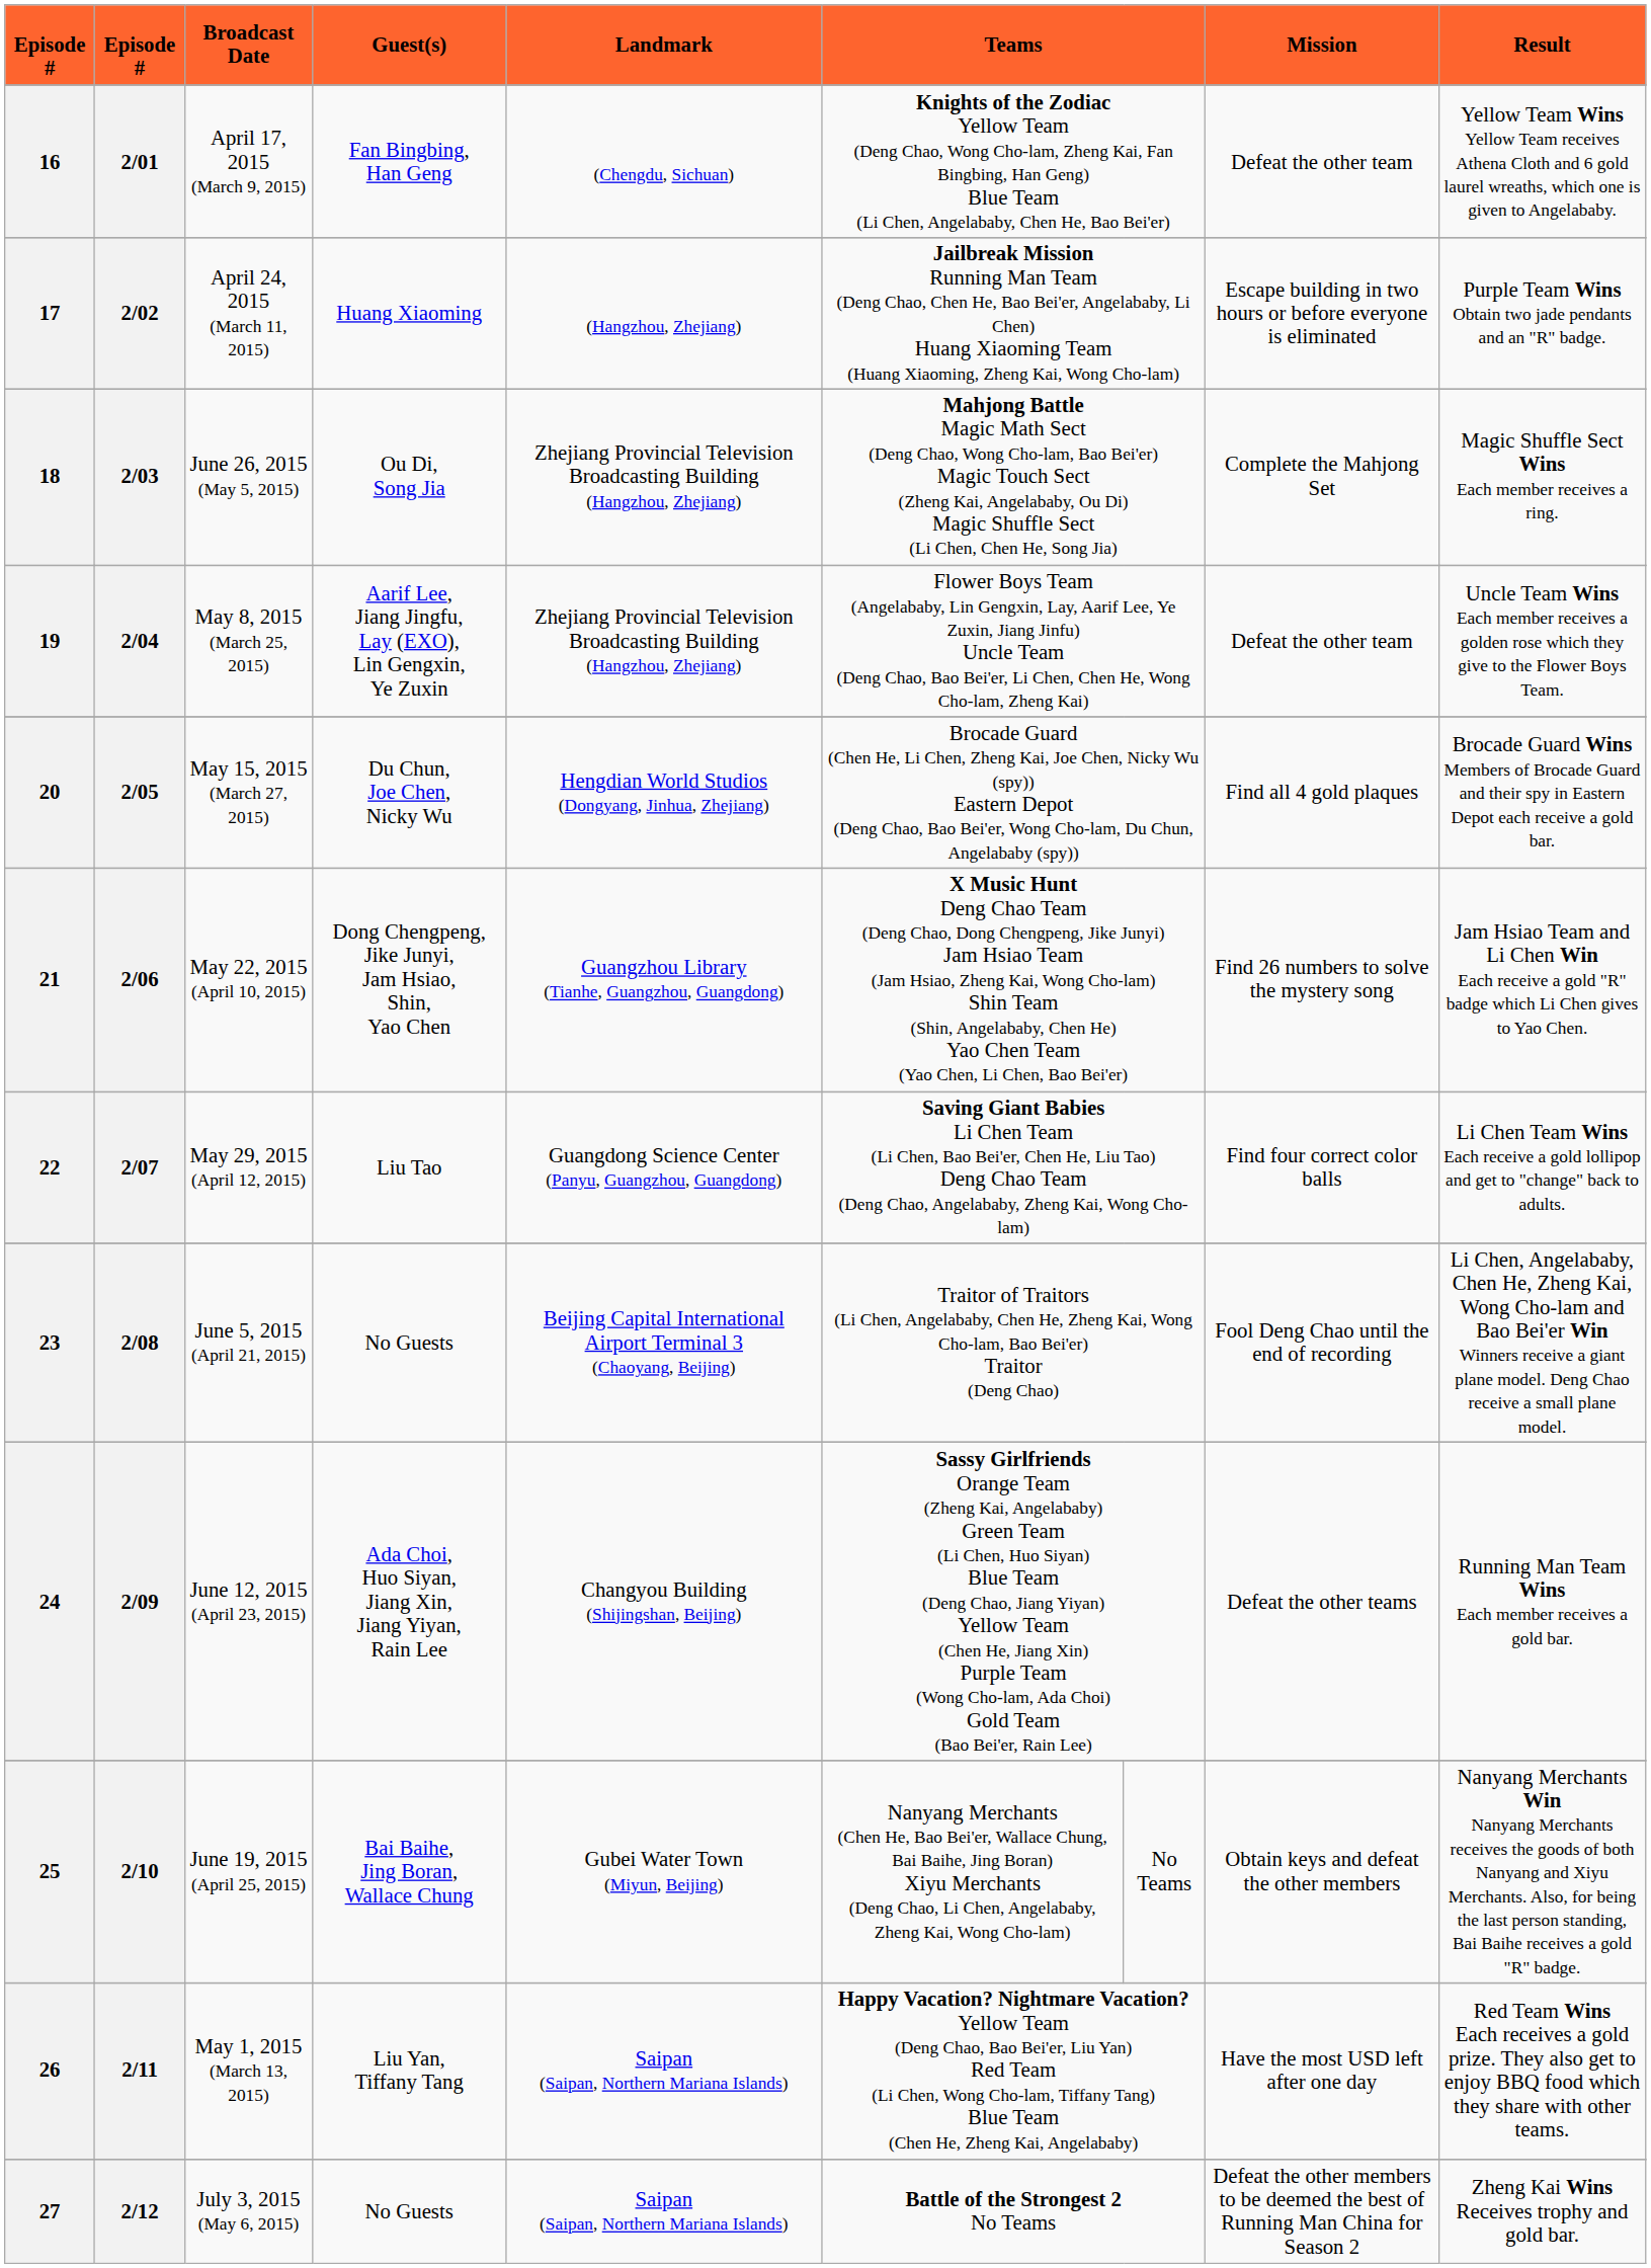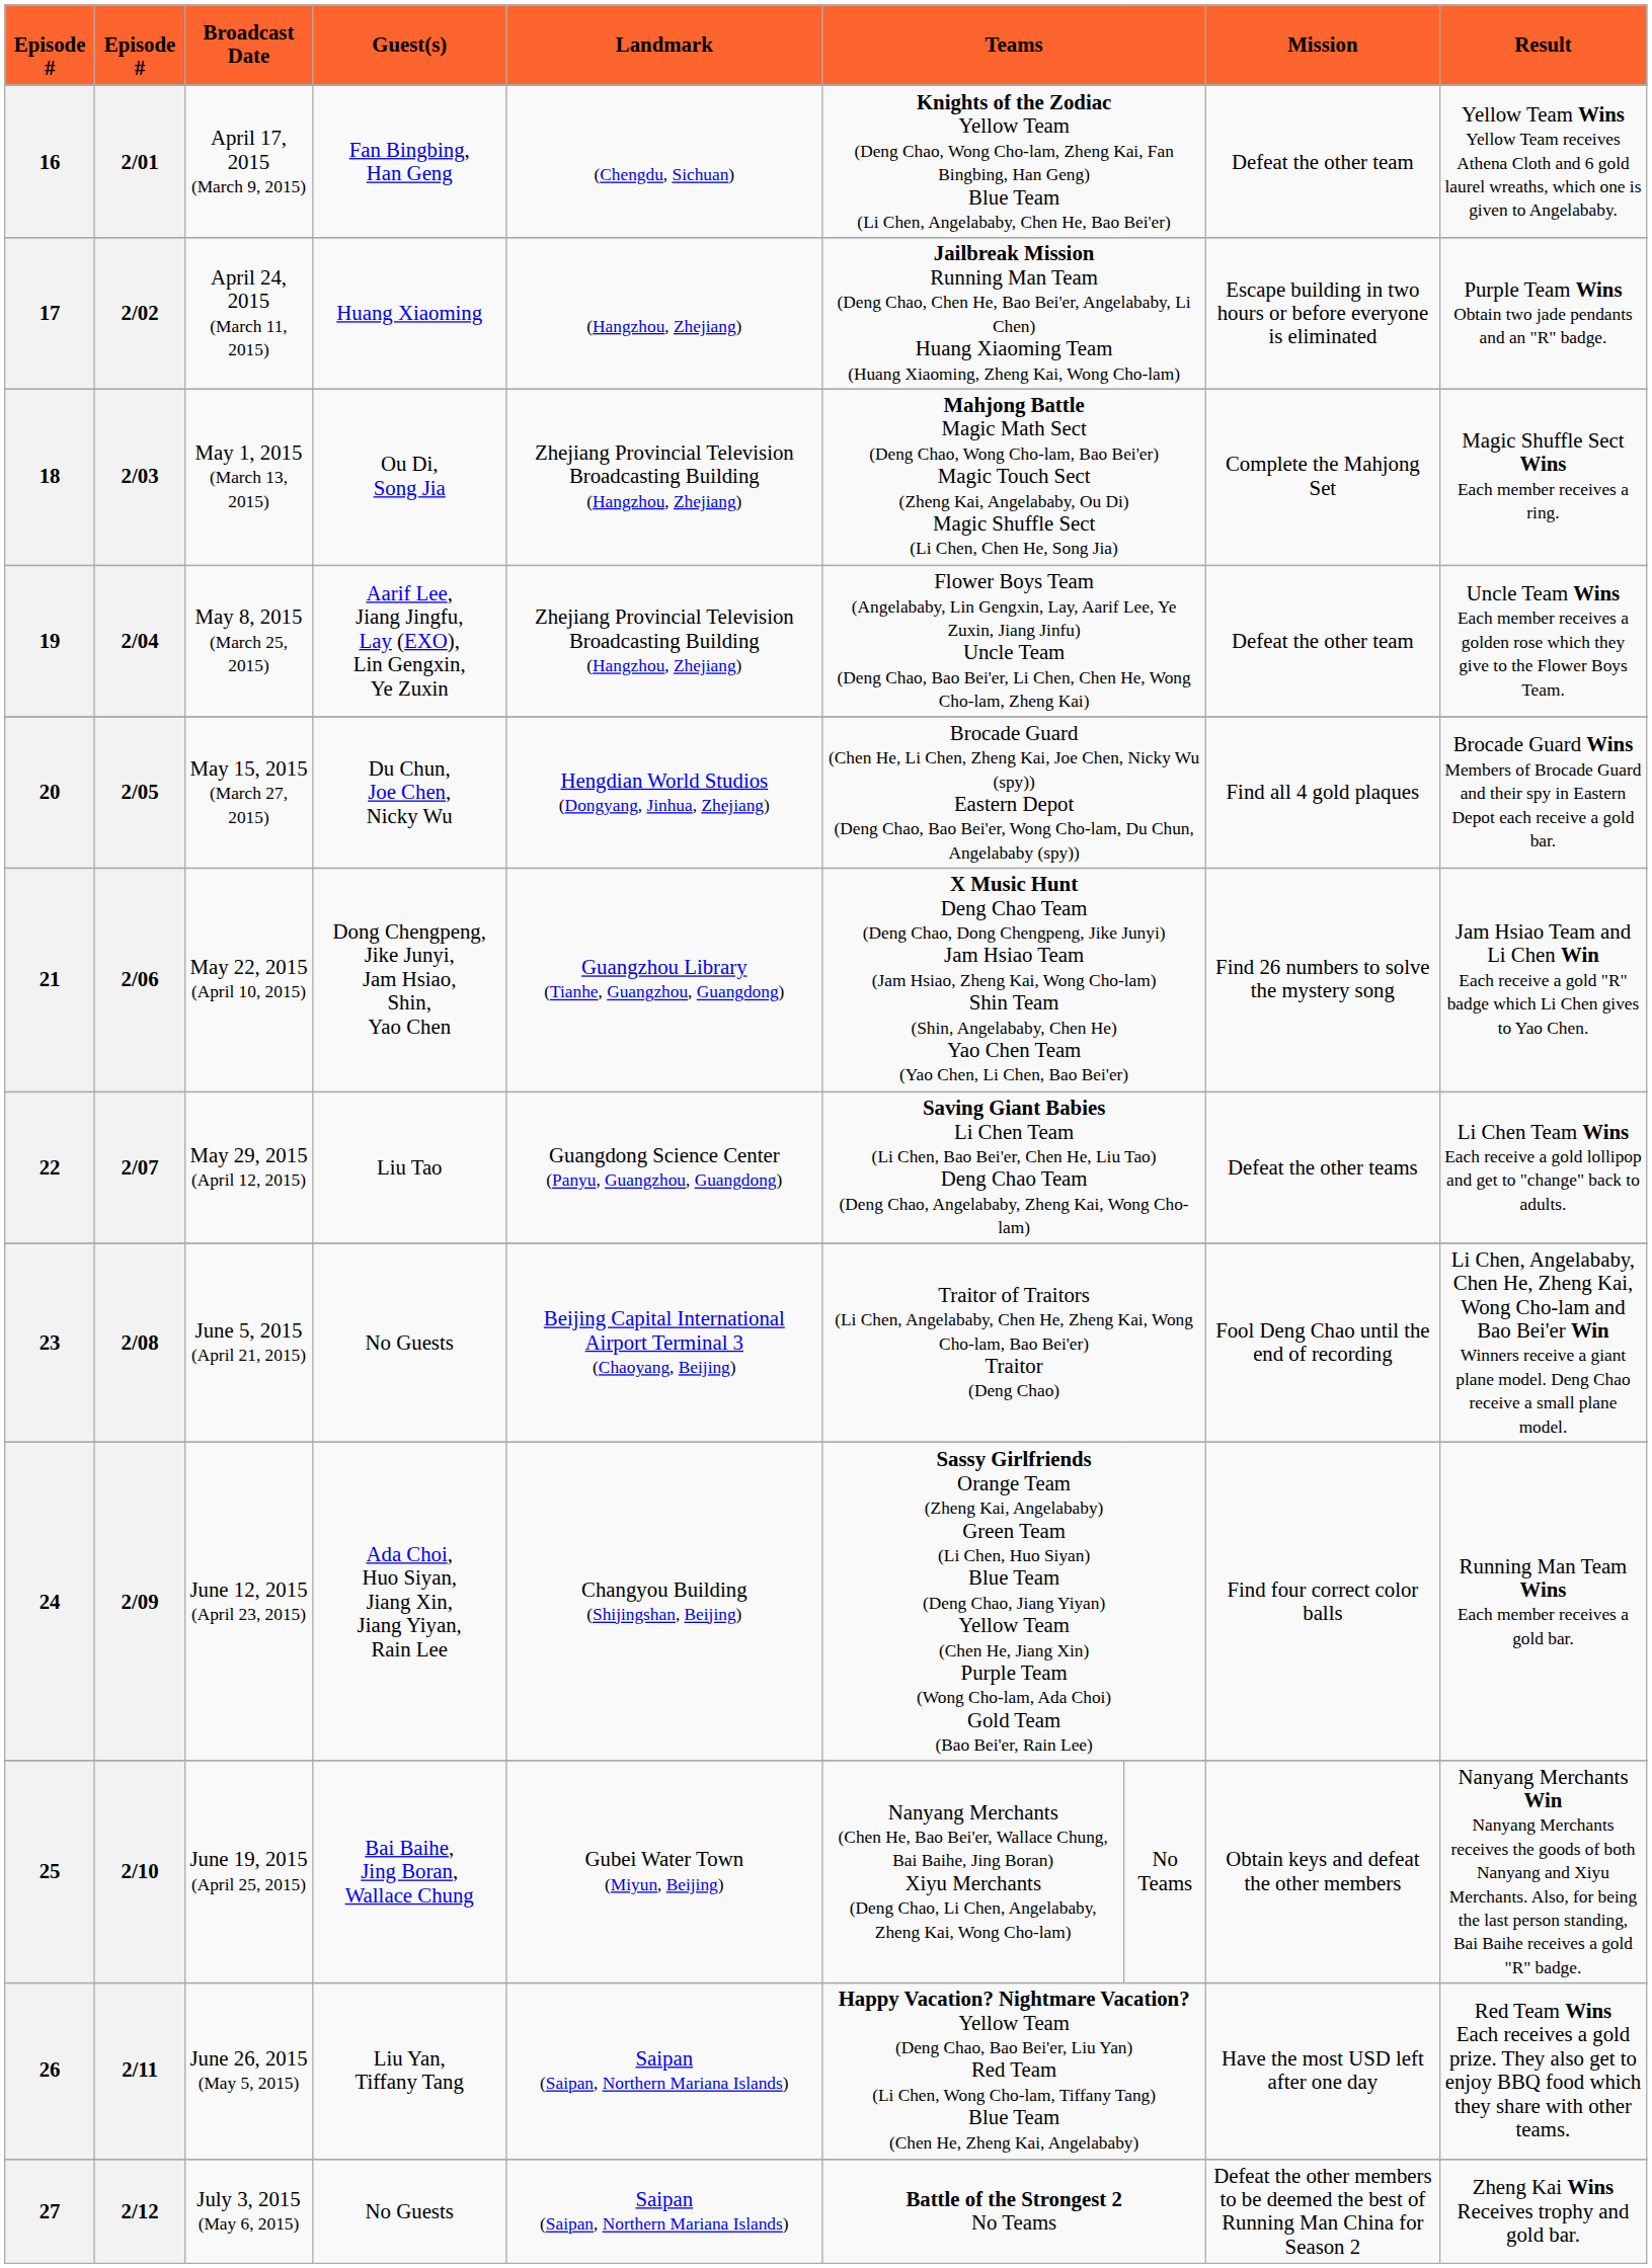 <table class="wikitable">
 <tr>
 <th style="background:#FE642E"><br>Episode #</th>
 <th style="background:#FE642E"><br>Episode #</th>
 <th style="background:#FE642E">Broadcast Date</th>
 <th style="background:#FE642E; width:140px">Guest(s)</th>
 <th style="background:#FE642E">Landmark</th>
 <th style="background:#FE642E" colspan="2">Teams</th>
 <th style="background:#FE642E; width:170px">Mission</th>
 <th style="background:#FE642E; width:150px">Result</th>
 </tr>
 <tr>
 </tr>
 <tr style="text-align:center;">
 <th>16</th>
 <th>2/01</th>
 <td>April 17, 2015 <br><small>(March 9, 2015)</small></td>
 <td><a href='#'>Fan Bingbing</a>,<br><a href='#'>Han Geng</a></td>
 <td><br><small>(<a href='#'>Chengdu</a>, <a href='#'>Sichuan</a>)</small></td>
 <td colspan="2"><strong>Knights of the Zodiac</strong><br>Yellow Team<br><small>(Deng Chao, Wong Cho-lam, Zheng Kai, Fan Bingbing, Han Geng)</small><br>Blue Team<br><small>(Li Chen, Angelababy, Chen He, Bao Bei'er)</small></td>
 <td>Defeat the other team</td>
 <td>Yellow Team <strong>Wins</strong><br><small>Yellow Team receives Athena Cloth and 6 gold laurel wreaths, which one is given to Angelababy.</small></td>
 </tr>
 <tr>
 </tr>
 <tr style="text-align:center;">
 <th>17</th>
 <th>2/02</th>
 <td>April 24, 2015 <br><small>(March 11, 2015)</small></td>
 <td><a href='#'>Huang Xiaoming</a></td>
 <td><br><small>(<a href='#'>Hangzhou</a>, <a href='#'>Zhejiang</a>)</small></td>
 <td colspan="2"><strong>Jailbreak Mission</strong><br>Running Man Team<br><small>(Deng Chao, Chen He, Bao Bei'er, Angelababy, Li Chen)</small><br>Huang Xiaoming Team<br><small>(Huang Xiaoming, Zheng Kai, Wong Cho-lam)</small></td>
 <td>Escape building in two hours or before everyone is eliminated</td>
 <td>Purple Team <strong>Wins</strong><br><small>Obtain two jade pendants and an "R" badge.</small></td>
 </tr>
 <tr>
 </tr>
 <tr style="text-align:center;">
 <th>18</th>
 <th>2/03</th>
-<td>June 26, 2015 <br><small>(May 5, 2015)</small></td>
+<td>May 1, 2015 <br><small>(March 13, 2015)</small></td>
 <td>Ou Di,<br><a href='#'>Song Jia</a></td>
 <td>Zhejiang Provincial Television Broadcasting Building<br><small>(<a href='#'>Hangzhou</a>, <a href='#'>Zhejiang</a>)</small></td>
 <td colspan="2"><strong>Mahjong Battle</strong><br>Magic Math Sect<br><small>(Deng Chao, Wong Cho-lam, Bao Bei'er)</small><br>Magic Touch Sect<br><small>(Zheng Kai, Angelababy, Ou Di)</small><br>Magic Shuffle Sect<br><small>(Li Chen, Chen He, Song Jia)</small></td>
 <td>Complete the Mahjong Set</td>
 <td>Magic Shuffle Sect <strong>Wins</strong> <br><small>Each member receives a ring.</small></td>
 </tr>
 <tr>
 </tr>
 <tr style="text-align:center;">
 <th>19</th>
 <th>2/04</th>
 <td>May 8, 2015 <br><small>(March 25, 2015)</small></td>
 <td><a href='#'>Aarif Lee</a>,<br>Jiang Jingfu,<br><a href='#'>Lay</a> (<a href='#'>EXO</a>),<br>Lin Gengxin,<br>Ye Zuxin</td>
 <td>Zhejiang Provincial Television Broadcasting Building<br><small>(<a href='#'>Hangzhou</a>, <a href='#'>Zhejiang</a>)</small></td>
 <td colspan="2">Flower Boys Team<br><small>(Angelababy, Lin Gengxin, Lay, Aarif Lee, Ye Zuxin, Jiang Jinfu)</small><br>Uncle Team<br><small>(Deng Chao, Bao Bei'er, Li Chen, Chen He, Wong Cho-lam, Zheng Kai)</small></td>
 <td>Defeat the other team</td>
 <td>Uncle Team <strong>Wins</strong> <br><small>Each member receives a golden rose which they give to the Flower Boys Team.</small></td>
 </tr>
 <tr>
 </tr>
 <tr style="text-align:center;">
 <th>20</th>
 <th>2/05</th>
 <td>May 15, 2015 <br><small>(March 27, 2015)</small></td>
 <td>Du Chun,<br><a href='#'>Joe Chen</a>,<br>Nicky Wu</td>
 <td><a href='#'>Hengdian World Studios</a><br><small>(<a href='#'>Dongyang</a>, <a href='#'>Jinhua</a>, <a href='#'>Zhejiang</a>)</small></td>
 <td colspan="2">Brocade Guard<br><small>(Chen He, Li Chen, Zheng Kai, Joe Chen, Nicky Wu (spy))</small><br>Eastern Depot<br><small>(Deng Chao, Bao Bei'er, Wong Cho-lam, Du Chun, Angelababy (spy))</small></td>
 <td>Find all 4 gold plaques</td>
 <td>Brocade Guard <strong>Wins</strong><br><small>Members of Brocade Guard and their spy in Eastern Depot each receive a gold bar.</small></td>
 </tr>
 <tr>
 </tr>
 <tr style="text-align:center;">
 <th>21</th>
 <th>2/06</th>
 <td>May 22, 2015 <br><small>(April 10, 2015)</small></td>
 <td>Dong Chengpeng,<br>Jike Junyi,<br>Jam Hsiao,<br>Shin,<br>Yao Chen</td>
 <td><a href='#'>Guangzhou Library</a><br><small>(<a href='#'>Tianhe</a>, <a href='#'>Guangzhou</a>, <a href='#'>Guangdong</a>)</small></td>
 <td colspan="2"><strong>X Music Hunt</strong><br>Deng Chao Team<br><small>(Deng Chao, Dong Chengpeng, Jike Junyi)</small><br>Jam Hsiao Team<br><small>(Jam Hsiao, Zheng Kai, Wong Cho-lam)</small><br>Shin Team<br><small>(Shin, Angelababy, Chen He)</small><br>Yao Chen Team<br><small>(Yao Chen, Li Chen, Bao Bei'er)</small></td>
 <td>Find 26 numbers to solve the mystery song</td>
 <td>Jam Hsiao Team and Li Chen <strong>Win</strong><br><small>Each receive a gold "R" badge which Li Chen gives to Yao Chen.</small></td>
 </tr>
 <tr>
 </tr>
 <tr style="text-align:center;">
 <th>22</th>
 <th>2/07</th>
 <td>May 29, 2015 <br><small>(April 12, 2015)</small></td>
 <td>Liu Tao</td>
 <td>Guangdong Science Center<br><small>(<a href='#'>Panyu</a>, <a href='#'>Guangzhou</a>, <a href='#'>Guangdong</a>)</small></td>
 <td colspan="2"><strong>Saving Giant Babies</strong><br>Li Chen Team<br><small>(Li Chen, Bao Bei'er, Chen He, Liu Tao)</small><br>Deng Chao Team<br><small>(Deng Chao, Angelababy, Zheng Kai, Wong Cho-lam)</small></td>
-<td>Find four correct color balls</td>
+<td>Defeat the other teams</td>
 <td>Li Chen Team <strong>Wins</strong><br><small>Each receive a gold lollipop and get to "change" back to adults.</small></td>
 </tr>
 <tr>
 </tr>
 <tr style="text-align:center;">
 <th>23</th>
 <th>2/08</th>
 <td>June 5, 2015 <br><small>(April 21, 2015)</small></td>
 <td>No Guests</td>
 <td><a href='#'>Beijing Capital International Airport Terminal 3</a><br><small>(<a href='#'>Chaoyang</a>, <a href='#'>Beijing</a>)</small></td>
 <td colspan="2">Traitor of Traitors<br><small>(Li Chen, Angelababy, Chen He, Zheng Kai, Wong Cho-lam, Bao Bei'er)</small><br>Traitor<br><small>(Deng Chao)</small></td>
 <td>Fool Deng Chao until the end of recording</td>
 <td>Li Chen, Angelababy, Chen He, Zheng Kai, Wong Cho-lam and Bao Bei'er <strong>Win</strong><br><small>Winners receive a giant plane model. Deng Chao receive a small plane model.</small></td>
 </tr>
 <tr>
 </tr>
 <tr style="text-align:center;">
 <th>24</th>
 <th>2/09</th>
 <td>June 12, 2015 <br><small>(April 23, 2015)</small></td>
 <td><a href='#'>Ada Choi</a>,<br>Huo Siyan,<br>Jiang Xin,<br>Jiang Yiyan,<br>Rain Lee</td>
 <td>Changyou Building<br><small>(<a href='#'>Shijingshan</a>, <a href='#'>Beijing</a>)</small></td>
 <td colspan="2"><strong>Sassy Girlfriends</strong><br>Orange Team<br><small>(Zheng Kai, Angelababy)</small><br>Green Team<br><small>(Li Chen, Huo Siyan)</small><br>Blue Team<br><small>(Deng Chao, Jiang Yiyan)</small><br>Yellow Team<br><small>(Chen He, Jiang Xin)</small><br>Purple Team<br><small>(Wong Cho-lam, Ada Choi)</small><br>Gold Team<br><small>(Bao Bei'er, Rain Lee)</small></td>
-<td>Defeat the other teams</td>
+<td>Find four correct color balls</td>
 <td>Running Man Team <strong>Wins</strong><br><small>Each member receives a gold bar.</small></td>
 </tr>
 <tr>
 </tr>
 <tr style="text-align:center;">
 <th>25</th>
 <th>2/10</th>
 <td>June 19, 2015 <br><small>(April 25, 2015)</small></td>
 <td><a href='#'>Bai Baihe</a>,<br><a href='#'>Jing Boran</a>,<br><a href='#'>Wallace Chung</a></td>
 <td>Gubei Water Town<br><small>(<a href='#'>Miyun</a>, <a href='#'>Beijing</a>)</small></td>
 <td>Nanyang Merchants<br><small>(Chen He, Bao Bei'er, Wallace Chung, Bai Baihe, Jing Boran)</small><br>Xiyu Merchants<br><small>(Deng Chao, Li Chen, Angelababy, Zheng Kai, Wong Cho-lam)</small></td>
 <td>No Teams</td>
 <td>Obtain keys and defeat the other members</td>
 <td>Nanyang Merchants <strong>Win</strong><br><small>Nanyang Merchants receives the goods of both Nanyang and Xiyu Merchants. Also, for being the last person standing, Bai Baihe receives a gold "R" badge.</small></td>
 </tr>
 <tr>
 </tr>
 <tr style="text-align:center;">
 <th>26</th>
 <th>2/11</th>
-<td>May 1, 2015 <br><small>(March 13, 2015)</small></td>
+<td>June 26, 2015 <br><small>(May 5, 2015)</small></td>
 <td>Liu Yan,<br>Tiffany Tang</td>
 <td><a href='#'>Saipan</a><br><small>(<a href='#'>Saipan</a>, <a href='#'>Northern Mariana Islands</a>)</small></td>
 <td colspan="2"><strong>Happy Vacation? Nightmare Vacation?</strong><br>Yellow Team<br><small>(Deng Chao, Bao Bei'er, Liu Yan)</small><br>Red Team<br><small>(Li Chen, Wong Cho-lam, Tiffany Tang)</small><br>Blue Team<br><small>(Chen He, Zheng Kai, Angelababy)</small></td>
 <td>Have the most USD left after one day</td>
 <td>Red Team <strong>Wins</strong><br>Each receives a gold prize. They also get to enjoy BBQ food which they share with other teams.</td>
 </tr>
 <tr>
 </tr>
 <tr style="text-align:center;">
 <th>27</th>
 <th>2/12</th>
 <td>July 3, 2015 <br><small>(May 6, 2015)</small></td>
 <td>No Guests</td>
 <td><a href='#'>Saipan</a><br><small>(<a href='#'>Saipan</a>, <a href='#'>Northern Mariana Islands</a>)</small></td>
 <td colspan="2"><strong>Battle of the Strongest 2</strong><br>No Teams</td>
 <td>Defeat the other members to be deemed the best of Running Man China for Season 2</td>
 <td>Zheng Kai <strong>Wins</strong><br>Receives trophy and gold bar.</td>
 </tr>
 </table>
